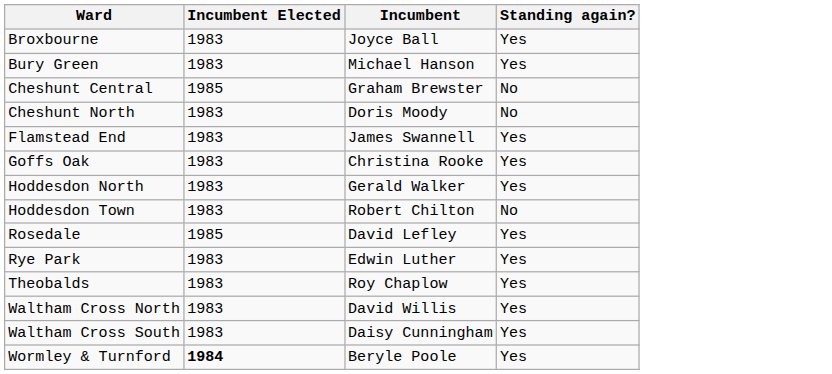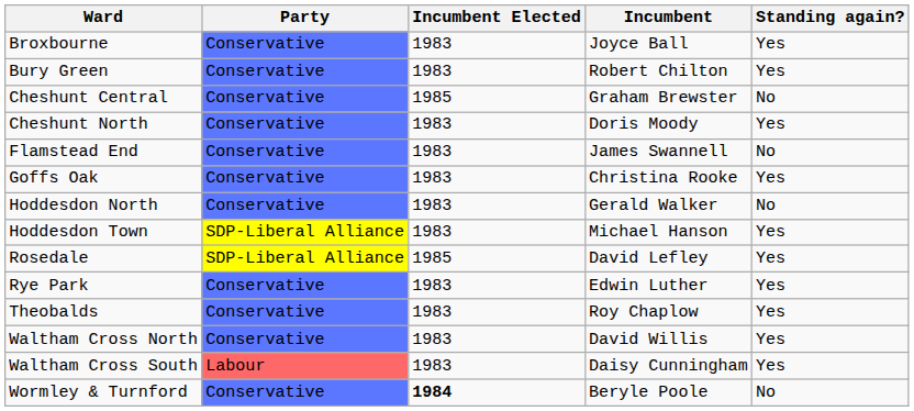 <table class="wikitable" style="font-size: 95%;">
 <tr>
 <th>Ward</th>
+<th>Party</th>
 <th>Incumbent Elected</th>
 <th>Incumbent</th>
 <th>Standing again?</th>
 </tr>
 <tr>
 <td>Broxbourne</td>
+<td bgcolor="5B76FF">Conservative</td>
 <td>1983</td>
 <td>Joyce Ball</td>
 <td>Yes</td>
 </tr>
 <tr>
 <td>Bury Green</td>
+<td bgcolor="5B76FF">Conservative</td>
 <td>1983</td>
-<td>Michael Hanson</td>
+<td>Robert Chilton</td>
 <td>Yes</td>
 </tr>
 <tr>
 <td>Cheshunt Central</td>
+<td bgcolor="5B76FF">Conservative</td>
 <td>1985</td>
 <td>Graham Brewster</td>
 <td>No</td>
 </tr>
 <tr>
 <td>Cheshunt North</td>
+<td bgcolor="5B76FF">Conservative</td>
 <td>1983</td>
 <td>Doris Moody</td>
+<td>Yes</td>
+</tr>
+<tr>
+<td>Flamstead End</td>
+<td bgcolor="5B76FF">Conservative</td>
+<td>1983</td>
+<td>James Swannell</td>
 <td>No</td>
 </tr>
 <tr>
-<td>Flamstead End</td>
-<td>1983</td>
-<td>James Swannell</td>
-<td>Yes</td>
-</tr>
-<tr>
 <td>Goffs Oak</td>
+<td bgcolor="5B76FF">Conservative</td>
 <td>1983</td>
 <td>Christina Rooke</td>
 <td>Yes</td>
 </tr>
 <tr>
 <td>Hoddesdon North</td>
+<td bgcolor="5B76FF">Conservative</td>
 <td>1983</td>
 <td>Gerald Walker</td>
+<td>No</td>
+</tr>
+<tr>
+<td>Hoddesdon Town</td>
+<td bgcolor=yellow>SDP-Liberal Alliance</td>
+<td>1983</td>
+<td>Michael Hanson</td>
 <td>Yes</td>
 </tr>
 <tr>
-<td>Hoddesdon Town</td>
-<td>1983</td>
-<td>Robert Chilton</td>
-<td>No</td>
-</tr>
-<tr>
 <td>Rosedale</td>
+<td bgcolor=yellow>SDP-Liberal Alliance</td>
 <td>1985</td>
 <td>David Lefley</td>
 <td>Yes</td>
 </tr>
 <tr>
 <td>Rye Park</td>
+<td bgcolor="5B76FF">Conservative</td>
 <td>1983</td>
 <td>Edwin Luther</td>
 <td>Yes</td>
 </tr>
 <tr>
 <td>Theobalds</td>
+<td bgcolor="5B76FF">Conservative</td>
 <td>1983</td>
 <td>Roy Chaplow</td>
 <td>Yes</td>
 </tr>
 <tr>
 <td>Waltham Cross North</td>
+<td bgcolor="5B76FF">Conservative</td>
 <td>1983</td>
 <td>David Willis</td>
 <td>Yes</td>
 </tr>
 <tr>
 <td>Waltham Cross South</td>
+<td bgcolor="FF6868">Labour</td>
 <td>1983</td>
 <td>Daisy Cunningham</td>
 <td>Yes</td>
 </tr>
 <tr>
 <td>Wormley & Turnford</td>
+<td bgcolor="5B76FF">Conservative</td>
 <td><strong>1984</strong></td>
 <td>Beryle Poole</td>
-<td>Yes</td>
+<td>No</td>
 </tr>
 </table>
